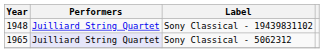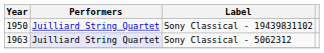 <table class="wikitable">
 <tr>
 <th>Year</th>
 <th>Performers</th>
 <th>Label</th>
 <th></th>
 </tr>
 <tr>
-<td>1948</td>
+<td>1950</td>
 <td><a href='#'>Juilliard String Quartet</a></td>
 <td>Sony Classical - 19439831102</td>
 </tr>
 <tr>
-<td>1965</td>
+<td>1963</td>
 <td style="background: lavender;">Juilliard String Quartet</td>
 <td>Sony Classical - 5062312</td>
 <td></td>
 </tr>
 <tr>
 </tr>
 </table>
